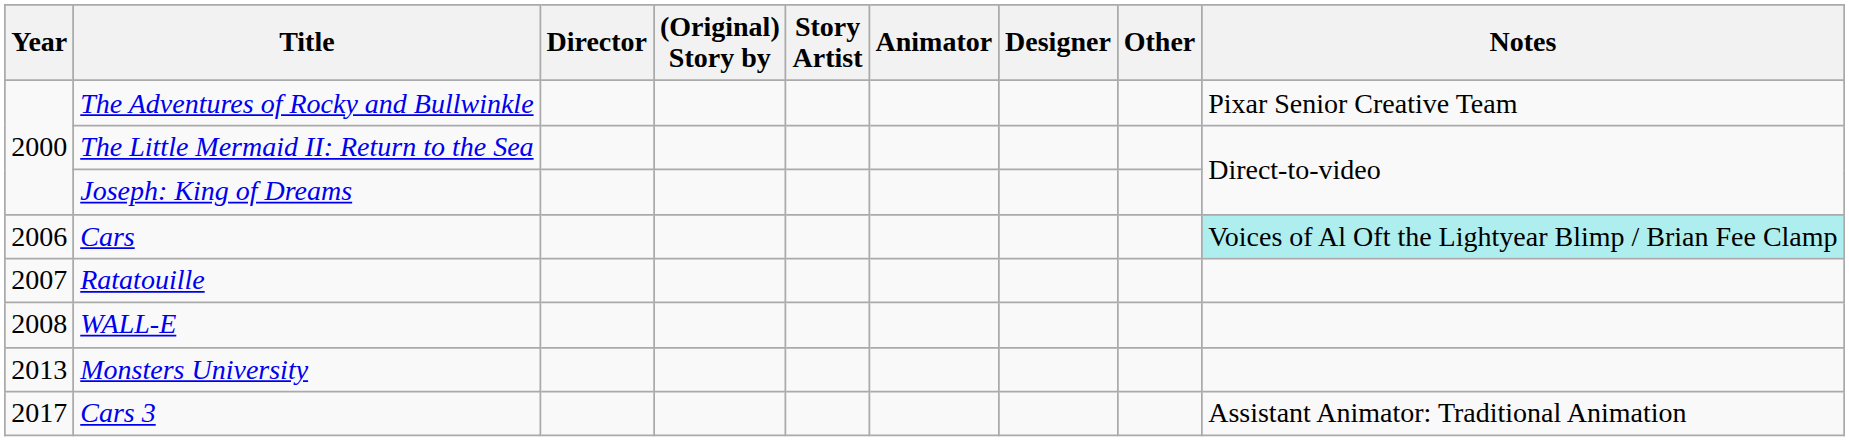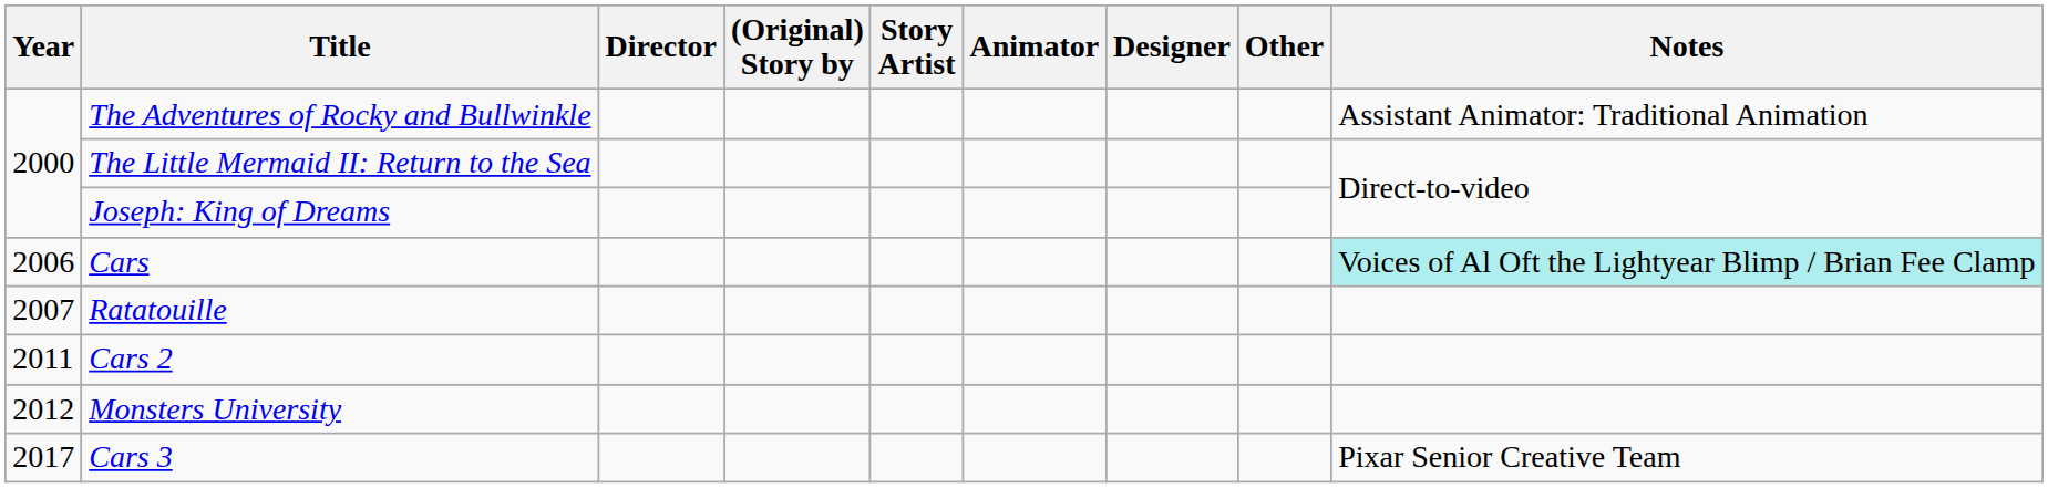 <table class="wikitable">
 <tr>
 <th>Year</th>
 <th>Title</th>
 <th>Director</th>
 <th>(Original)<br>Story by</th>
 <th>Story<br>Artist</th>
 <th>Animator</th>
 <th>Designer</th>
 <th>Other</th>
 <th>Notes</th>
 </tr>
 <tr>
 <td rowspan=3>2000</td>
 <td><em><a href='#'>The Adventures of Rocky and Bullwinkle</a></em></td>
 <td></td>
 <td></td>
 <td></td>
 <td></td>
 <td></td>
 <td></td>
-<td>Pixar Senior Creative Team</td>
+<td>Assistant Animator: Traditional Animation</td>
 </tr>
 <tr>
 <td><em><a href='#'>The Little Mermaid II: Return to the Sea</a></em></td>
 <td></td>
 <td></td>
 <td></td>
 <td></td>
 <td></td>
 <td></td>
 <td rowspan=2>Direct-to-video</td>
 </tr>
 <tr>
 <td><em><a href='#'>Joseph: King of Dreams</a></em></td>
 <td></td>
 <td></td>
 <td></td>
 <td></td>
 <td></td>
 <td></td>
 </tr>
 <tr>
 <td>2006</td>
 <td><em><a href='#'>Cars</a></em></td>
 <td></td>
 <td></td>
 <td></td>
 <td></td>
 <td></td>
 <td></td>
 <td style="background: paleturquoise;">Voices of Al Oft the Lightyear Blimp / Brian Fee Clamp</td>
 </tr>
 <tr>
 <td>2007</td>
 <td><em><a href='#'>Ratatouille</a></em></td>
 <td></td>
 <td></td>
 <td></td>
 <td></td>
 <td></td>
 <td></td>
 <td></td>
 </tr>
 <tr>
-<td>2008</td>
-<td><em><a href='#'>WALL-E</a></em></td>
+<td>2011</td>
+<td><em><a href='#'>Cars 2</a></em></td>
 <td></td>
 <td></td>
 <td></td>
 <td></td>
 <td></td>
 <td></td>
 <td></td>
 </tr>
 <tr>
-<td>2013</td>
+<td>2012</td>
 <td><em><a href='#'>Monsters University</a></em></td>
 <td></td>
 <td></td>
 <td></td>
 <td></td>
 <td></td>
 <td></td>
 <td></td>
 </tr>
 <tr>
 <td>2017</td>
 <td><em><a href='#'>Cars 3</a></em></td>
 <td></td>
 <td></td>
 <td></td>
 <td></td>
 <td></td>
 <td></td>
-<td>Assistant Animator: Traditional Animation</td>
+<td>Pixar Senior Creative Team</td>
 </tr>
 </table>
